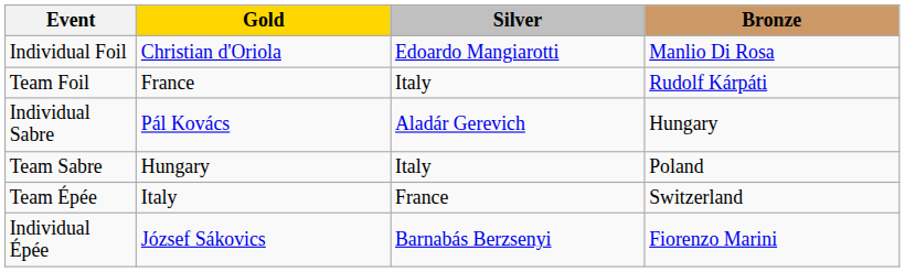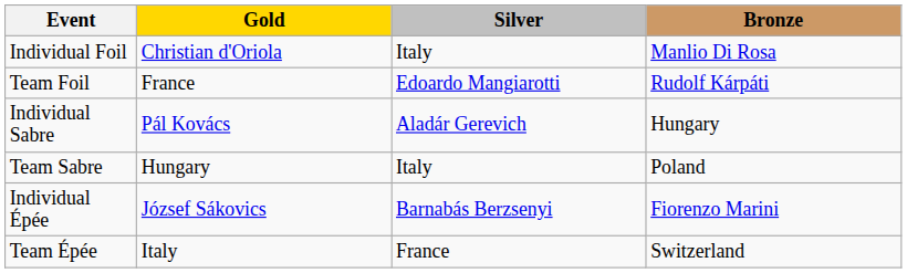 <table class="wikitable">
 <tr>
 <th width="100">Event</th>
 <th style="background-color:gold;" width="200"> Gold</th>
 <th style="background-color:silver;" width="200"> Silver</th>
 <th style="background-color:#CC9966;" width="200"> Bronze</th>
 </tr>
 <tr>
 <td>Individual Foil</td>
 <td> <a href='#'>Christian d'Oriola</a></td>
-<td> <a href='#'>Edoardo Mangiarotti</a></td>
+<td> Italy</td>
 <td> <a href='#'>Manlio Di Rosa</a></td>
 </tr>
 <tr>
 <td>Team Foil</td>
 <td> France</td>
-<td> Italy</td>
+<td> <a href='#'>Edoardo Mangiarotti</a></td>
 <td> <a href='#'>Rudolf Kárpáti</a></td>
 </tr>
 <tr>
 <td>Individual Sabre</td>
 <td> <a href='#'>Pál Kovács</a></td>
 <td> <a href='#'>Aladár Gerevich</a></td>
 <td> Hungary</td>
 </tr>
 <tr>
 <td>Team Sabre</td>
 <td> Hungary</td>
 <td> Italy</td>
 <td> Poland</td>
 </tr>
 <tr>
+<td>Individual Épée</td>
+<td> <a href='#'>József Sákovics</a></td>
+<td> <a href='#'>Barnabás Berzsenyi</a></td>
+<td> <a href='#'>Fiorenzo Marini</a></td>
+</tr>
+<tr>
 <td>Team Épée</td>
 <td> Italy</td>
 <td> France</td>
 <td> Switzerland</td>
 </tr>
-<tr>
-<td>Individual Épée</td>
-<td> <a href='#'>József Sákovics</a></td>
-<td> <a href='#'>Barnabás Berzsenyi</a></td>
-<td> <a href='#'>Fiorenzo Marini</a></td>
-</tr>
 </table>
